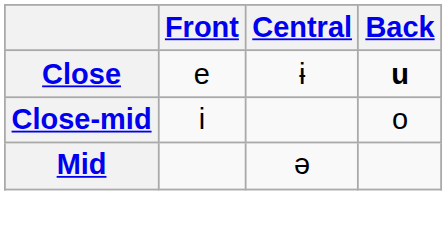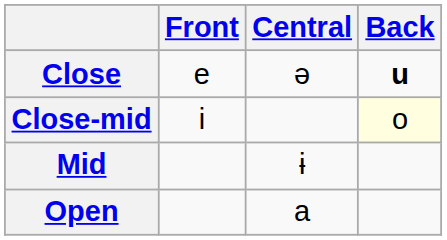 <table class="wikitable" style="text-align:center">
 <tr>
 <th></th>
 <th><a href='#'>Front</a></th>
 <th><a href='#'>Central</a></th>
 <th><a href='#'>Back</a></th>
 </tr>
 <tr>
 <th><a href='#'>Close</a></th>
 <td>e</td>
-<td>ɨ</td>
+<td>ə</td>
 <td><strong>u</strong></td>
 </tr>
 <tr>
 <th><a href='#'>Close-mid</a></th>
 <td>i</td>
 <td></td>
-<td>o</td>
+<td style="background: lightyellow;">o</td>
 </tr>
 <tr>
 <th><a href='#'>Mid</a></th>
 <td></td>
-<td>ə</td>
+<td>ɨ</td>
+<td></td>
+</tr>
+<tr>
+<th><a href='#'>Open</a></th>
+<td></td>
+<td>a</td>
 <td></td>
 </tr>
 </table>
